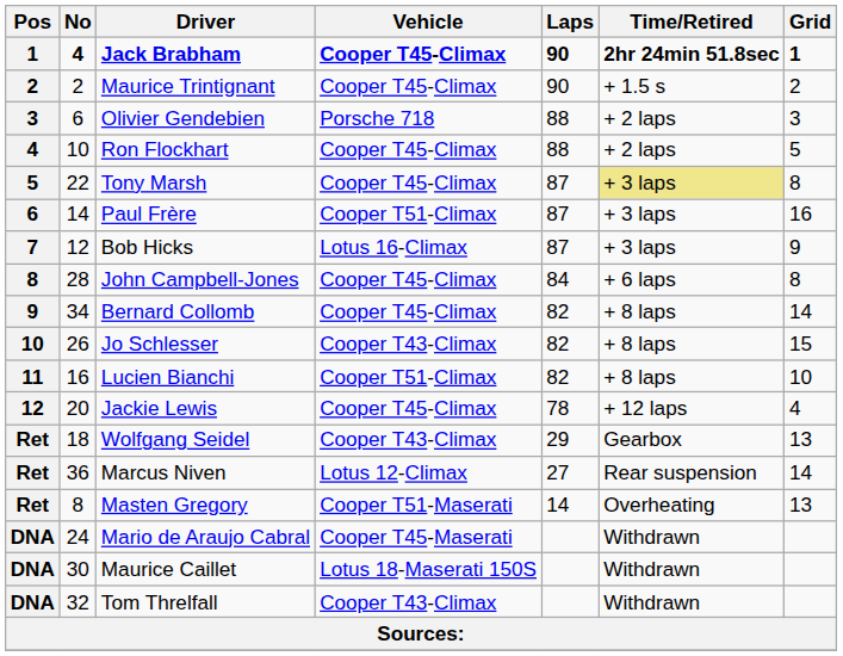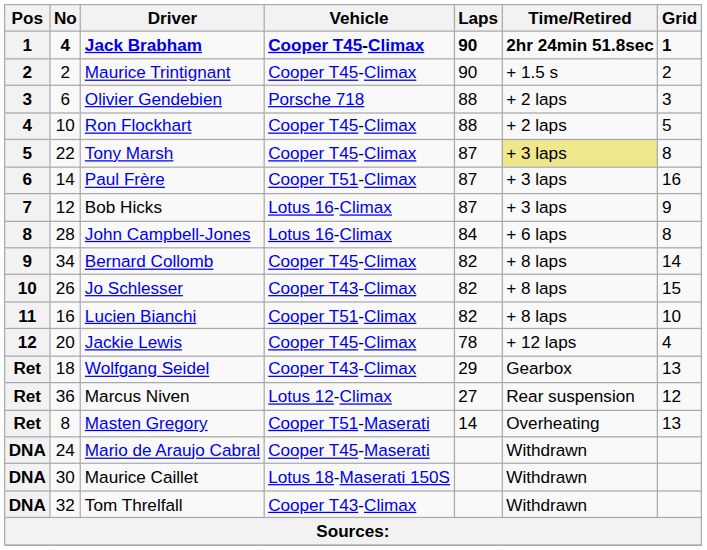 <table class="wikitable" style="font-size: 85%;">
 <tr>
 <th>Pos</th>
 <th>No</th>
 <th>Driver</th>
 <th>Vehicle</th>
 <th>Laps</th>
 <th>Time/Retired</th>
 <th>Grid</th>
 </tr>
 <tr>
 <th>1</th>
 <td align="center"><strong>4</strong></td>
 <td> <strong><a href='#'>Jack Brabham</a></strong></td>
 <td><strong><a href='#'>Cooper T45</a>-<a href='#'>Climax</a></strong></td>
 <td><strong>90</strong></td>
 <td><strong>2hr 24min 51.8sec</strong></td>
 <td><strong>1</strong></td>
 </tr>
 <tr>
 <th>2</th>
 <td align="center">2</td>
 <td> <a href='#'>Maurice Trintignant</a></td>
 <td><a href='#'>Cooper T45</a>-<a href='#'>Climax</a></td>
 <td>90</td>
 <td>+ 1.5 s</td>
 <td>2</td>
 </tr>
 <tr>
 <th>3</th>
 <td align="center">6</td>
 <td> <a href='#'>Olivier Gendebien</a></td>
 <td><a href='#'>Porsche 718</a></td>
 <td>88</td>
 <td>+ 2 laps</td>
 <td>3</td>
 </tr>
 <tr>
 <th>4</th>
 <td align="center">10</td>
 <td> <a href='#'>Ron Flockhart</a></td>
 <td><a href='#'>Cooper T45</a>-<a href='#'>Climax</a></td>
 <td>88</td>
 <td>+ 2 laps</td>
 <td>5</td>
 </tr>
 <tr>
 <th>5</th>
 <td align="center">22</td>
 <td> <a href='#'>Tony Marsh</a></td>
 <td><a href='#'>Cooper T45</a>-<a href='#'>Climax</a></td>
 <td>87</td>
 <td style="background: khaki;">+ 3 laps</td>
 <td>8</td>
 </tr>
 <tr>
 <th>6</th>
 <td align="center">14</td>
 <td> <a href='#'>Paul Frère</a></td>
 <td><a href='#'>Cooper T51</a>-<a href='#'>Climax</a></td>
 <td>87</td>
 <td>+ 3 laps</td>
 <td>16</td>
 </tr>
 <tr>
 <th>7</th>
 <td align="center">12</td>
 <td> Bob Hicks</td>
 <td><a href='#'>Lotus 16</a>-<a href='#'>Climax</a></td>
 <td>87</td>
 <td>+ 3 laps</td>
 <td>9</td>
 </tr>
 <tr>
 <th>8</th>
 <td align="center">28</td>
 <td> <a href='#'>John Campbell-Jones</a></td>
-<td><a href='#'>Cooper T45</a>-<a href='#'>Climax</a></td>
+<td><a href='#'>Lotus 16</a>-<a href='#'>Climax</a></td>
 <td>84</td>
 <td>+ 6 laps</td>
 <td>8</td>
 </tr>
 <tr>
 <th>9</th>
 <td align="center">34</td>
 <td> <a href='#'>Bernard Collomb</a></td>
 <td><a href='#'>Cooper T45</a>-<a href='#'>Climax</a></td>
 <td>82</td>
 <td>+ 8 laps</td>
 <td>14</td>
 </tr>
 <tr>
 <th>10</th>
 <td align="center">26</td>
 <td> <a href='#'>Jo Schlesser</a></td>
 <td><a href='#'>Cooper T43</a>-<a href='#'>Climax</a></td>
 <td>82</td>
 <td>+ 8 laps</td>
 <td>15</td>
 </tr>
 <tr>
 <th>11</th>
 <td align="center">16</td>
 <td> <a href='#'>Lucien Bianchi</a></td>
 <td><a href='#'>Cooper T51</a>-<a href='#'>Climax</a></td>
 <td>82</td>
 <td>+ 8 laps</td>
 <td>10</td>
 </tr>
 <tr>
 <th>12</th>
 <td align="center">20</td>
 <td> <a href='#'>Jackie Lewis</a></td>
 <td><a href='#'>Cooper T45</a>-<a href='#'>Climax</a></td>
 <td>78</td>
 <td>+ 12 laps</td>
 <td>4</td>
 </tr>
 <tr>
 <th>Ret</th>
 <td align="center">18</td>
 <td> <a href='#'>Wolfgang Seidel</a></td>
 <td><a href='#'>Cooper T43</a>-<a href='#'>Climax</a></td>
 <td>29</td>
 <td>Gearbox</td>
 <td>13</td>
 </tr>
 <tr>
 <th>Ret</th>
 <td align="center">36</td>
 <td> Marcus Niven</td>
 <td><a href='#'>Lotus 12</a>-<a href='#'>Climax</a></td>
 <td>27</td>
 <td>Rear suspension</td>
-<td>14</td>
+<td>12</td>
 </tr>
 <tr>
 <th>Ret</th>
 <td align="center">8</td>
 <td> <a href='#'>Masten Gregory</a></td>
 <td><a href='#'>Cooper T51</a>-<a href='#'>Maserati</a></td>
 <td>14</td>
 <td>Overheating</td>
 <td>13</td>
 </tr>
 <tr>
 <th>DNA</th>
 <td align="center">24</td>
 <td> <a href='#'>Mario de Araujo Cabral</a></td>
 <td><a href='#'>Cooper T45</a>-<a href='#'>Maserati</a></td>
 <td></td>
 <td>Withdrawn</td>
 <td></td>
 </tr>
 <tr>
 <th>DNA</th>
 <td align="center">30</td>
 <td> Maurice Caillet</td>
 <td><a href='#'>Lotus 18</a>-<a href='#'>Maserati 150S</a></td>
 <td></td>
 <td>Withdrawn</td>
 <td></td>
 </tr>
 <tr>
 <th>DNA</th>
 <td align="center">32</td>
 <td> Tom Threlfall</td>
 <td><a href='#'>Cooper T43</a>-<a href='#'>Climax</a></td>
 <td></td>
 <td>Withdrawn</td>
 <td></td>
 </tr>
 <tr>
 <th colspan="8">Sources:</th>
 </tr>
 <tr>
 </tr>
 </table>
